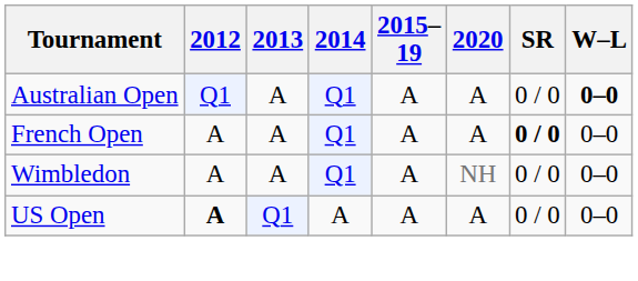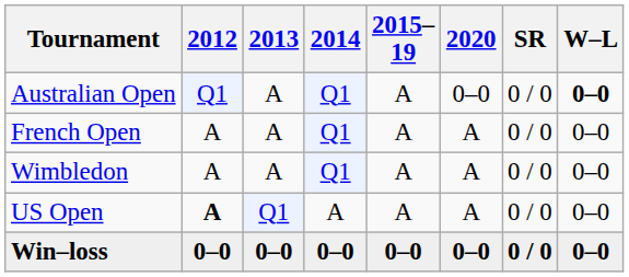 <table class=wikitable style=text-align:center;>
 <tr>
 <th>Tournament</th>
 <th><a href='#'>2012</a></th>
 <th><a href='#'>2013</a></th>
 <th><a href='#'>2014</a></th>
 <th><a href='#'>2015</a>–<br><a href='#'>19</a></th>
 <th><a href='#'>2020</a></th>
 <th>SR</th>
 <th>W–L</th>
 </tr>
 <tr>
 <td align="left"><a href='#'>Australian Open</a></td>
 <td bgcolor=ecf2ff><a href='#'>Q1</a></td>
 <td>A</td>
 <td bgcolor=ecf2ff><a href='#'>Q1</a></td>
 <td>A</td>
-<td>A</td>
+<td>0–0</td>
 <td>0 / 0</td>
 <td><strong>0–0</strong></td>
 </tr>
 <tr>
 <td align="left"><a href='#'>French Open</a></td>
 <td>A</td>
 <td>A</td>
 <td bgcolor=ecf2ff><a href='#'>Q1</a></td>
 <td>A</td>
 <td>A</td>
-<td><strong>0 / 0</strong></td>
+<td>0 / 0</td>
 <td>0–0</td>
 </tr>
 <tr>
 <td align="left"><a href='#'>Wimbledon</a></td>
 <td>A</td>
 <td>A</td>
 <td bgcolor=ecf2ff><a href='#'>Q1</a></td>
 <td>A</td>
-<td style="color:#767676;">NH</td>
+<td>A</td>
 <td>0 / 0</td>
 <td>0–0</td>
 </tr>
 <tr>
 <td align="left"><a href='#'>US Open</a></td>
 <td><strong>A</strong></td>
 <td bgcolor=ecf2ff><a href='#'>Q1</a></td>
 <td>A</td>
 <td>A</td>
 <td>A</td>
 <td>0 / 0</td>
 <td>0–0</td>
 </tr>
+<tr style="background:#efefef; font-weight:bold;">
+<td style="text-align:left">Win–loss</td>
+<td>0–0</td>
+<td>0–0</td>
+<td>0–0</td>
+<td>0–0</td>
+<td>0–0</td>
+<td>0 / 0</td>
+<td>0–0</td>
+</tr>
 </table>
